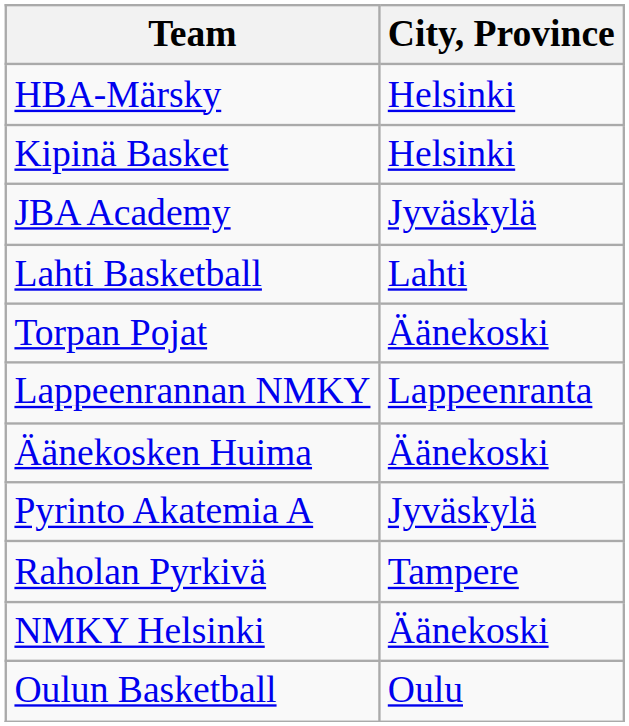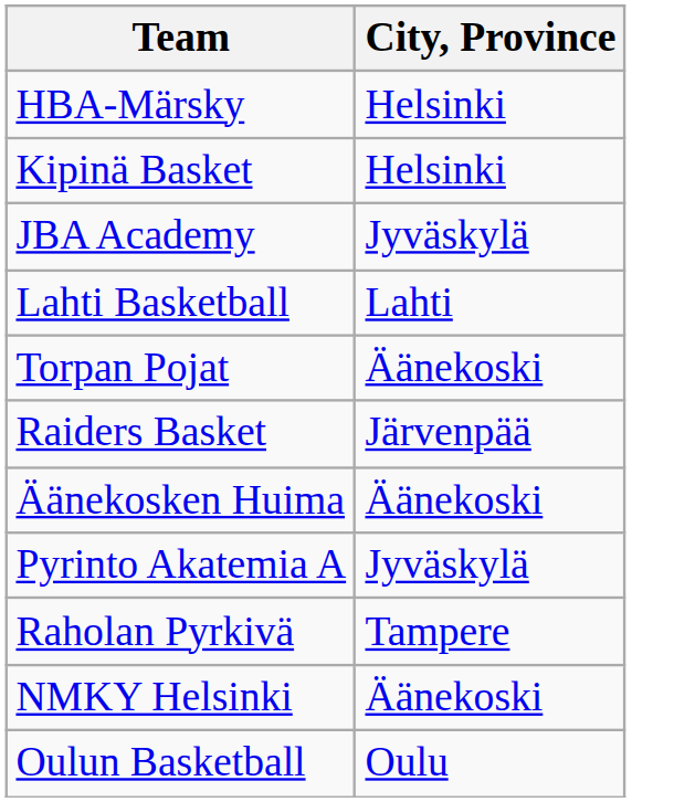 <table class="wikitable" style="margin:1em 2em 1em 1em;">
 <tr>
 <th>Team</th>
 <th>City, Province</th>
 </tr>
 <tr>
 <td><a href='#'>HBA-Märsky</a></td>
 <td><a href='#'>Helsinki</a></td>
 </tr>
 <tr>
 <td><a href='#'>Kipinä Basket</a></td>
 <td><a href='#'>Helsinki</a></td>
 </tr>
 <tr>
 <td><a href='#'>JBA Academy</a></td>
 <td><a href='#'>Jyväskylä</a></td>
 </tr>
 <tr>
 <td><a href='#'>Lahti Basketball</a></td>
 <td><a href='#'>Lahti</a></td>
 </tr>
 <tr>
 <td><a href='#'>Torpan Pojat</a></td>
 <td><a href='#'>Äänekoski</a></td>
 </tr>
 <tr>
-<td><a href='#'>Lappeenrannan NMKY</a></td>
-<td><a href='#'>Lappeenranta</a></td>
+<td><a href='#'>Raiders Basket</a></td>
+<td><a href='#'>Järvenpää</a></td>
 </tr>
 <tr>
 <td><a href='#'>Äänekosken Huima</a></td>
 <td><a href='#'>Äänekoski</a></td>
 </tr>
 <tr>
 <td><a href='#'>Pyrinto Akatemia A</a></td>
 <td><a href='#'>Jyväskylä</a></td>
 </tr>
 <tr>
 <td><a href='#'>Raholan Pyrkivä</a></td>
 <td><a href='#'>Tampere</a></td>
 </tr>
 <tr>
 <td><a href='#'>NMKY Helsinki</a></td>
 <td><a href='#'>Äänekoski</a></td>
 </tr>
 <tr>
 <td><a href='#'>Oulun Basketball</a></td>
 <td><a href='#'>Oulu</a></td>
 </tr>
 <tr>
 </tr>
 </table>
